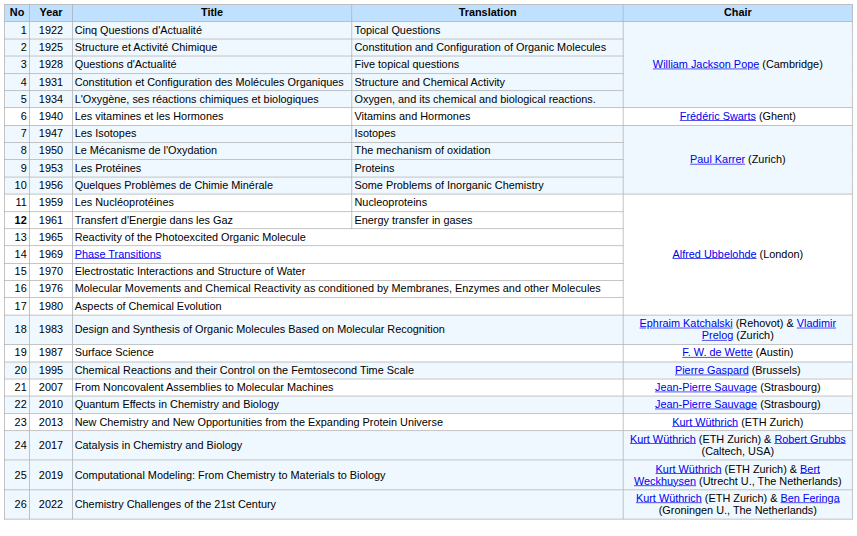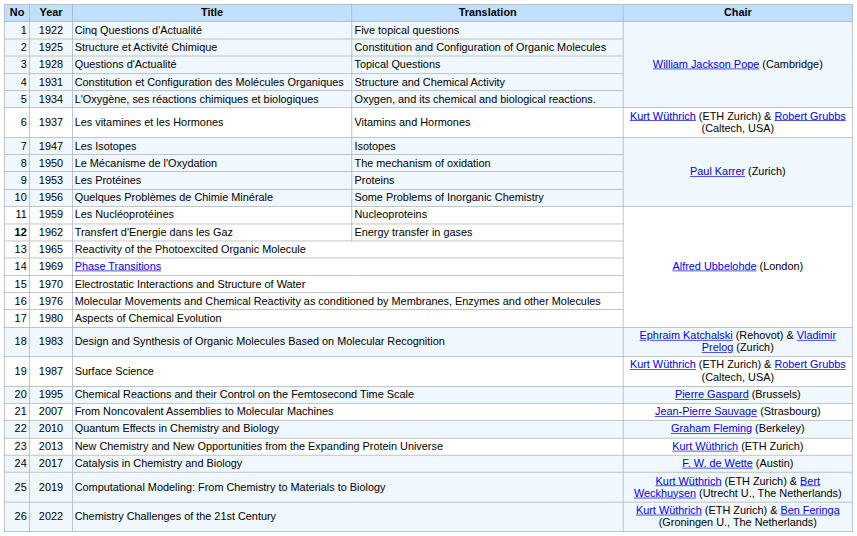 <table align="center"| class="wikitable">
 <tr>
 <th width="3%" style="background-color: #C0E0FF;">No</th>
 <th width="5%" style="background-color: #C0E0FF;">Year</th>
 <th width="33%" style="background-color: #C0E0FF;">Title</th>
 <th width="32%" style="background-color: #C0E0FF;">Translation</th>
 <th width="27%" style="background-color: #C0E0FF;">Chair</th>
 </tr>
 <tr style="background-color: #F0F8FF;">
 <td align="right" style="padding-right:4px;">1</td>
 <td align="center">1922</td>
 <td>Cinq Questions d'Actualité</td>
-<td>Topical Questions</td>
+<td>Five topical questions</td>
 <td align="center" rowspan="5"><a href='#'>William Jackson Pope</a> (Cambridge)</td>
 </tr>
 <tr style="background-color: #F0F8FF;">
 <td align="right" style="padding-right:4px;">2</td>
 <td align="center">1925</td>
 <td>Structure et Activité Chimique</td>
 <td>Constitution and Configuration of Organic Molecules</td>
 </tr>
 <tr style="background-color: #F0F8FF;">
 <td align="right" style="padding-right:4px;">3</td>
 <td align="center">1928</td>
 <td>Questions d'Actualité</td>
-<td>Five topical questions</td>
+<td>Topical Questions</td>
 </tr>
 <tr style="background-color: #F0F8FF;">
 <td align="right" style="padding-right:4px;">4</td>
 <td align="center">1931</td>
 <td>Constitution et Configuration des Molécules Organiques</td>
 <td>Structure and Chemical Activity</td>
 </tr>
 <tr style="background-color: #F0F8FF;">
 <td align="right" style="padding-right:4px;">5</td>
 <td align="center">1934</td>
 <td>L'Oxygène, ses réactions chimiques et biologiques</td>
 <td>Oxygen, and its chemical and biological reactions.</td>
 </tr>
 <tr style="background-color: #FFFFFF;">
 <td align="right" style="padding-right:4px;">6</td>
-<td align="center">1940</td>
+<td align="center">1937</td>
 <td>Les vitamines et les Hormones</td>
 <td>Vitamins and Hormones</td>
-<td align="center"><a href='#'>Frédéric Swarts</a> (Ghent)</td>
+<td align="center"><a href='#'>Kurt Wüthrich</a> (ETH Zurich) & <a href='#'>Robert Grubbs</a> (Caltech, USA)</td>
 </tr>
 <tr style="background-color: #F0F8FF;">
 <td align="right" style="padding-right:4px;">7</td>
 <td align="center">1947</td>
 <td>Les Isotopes</td>
 <td>Isotopes</td>
 <td align="center" rowspan="4"><a href='#'>Paul Karrer</a> (Zurich)</td>
 </tr>
 <tr style="background-color: #F0F8FF;">
 <td align="right" style="padding-right:4px;">8</td>
 <td align="center">1950</td>
 <td>Le Mécanisme de l'Oxydation</td>
 <td>The mechanism of oxidation</td>
 </tr>
 <tr style="background-color: #F0F8FF;">
 <td align="right" style="padding-right:4px;">9</td>
 <td align="center">1953</td>
 <td>Les Protéines</td>
 <td>Proteins</td>
 </tr>
 <tr style="background-color: #F0F8FF;">
 <td align="right" style="padding-right:4px;">10</td>
 <td align="center">1956</td>
 <td>Quelques Problèmes de Chimie Minérale</td>
 <td>Some Problems of Inorganic Chemistry</td>
 </tr>
 <tr style="background-color: #FFFFFF;">
 <td align="right" style="padding-right:4px;">11</td>
 <td align="center">1959</td>
 <td>Les Nucléoprotéines</td>
 <td>Nucleoproteins</td>
 <td align="center" rowspan="7"><a href='#'>Alfred Ubbelohde</a> (London)</td>
 </tr>
 <tr style="background-color: #FFFFFF;">
 <td align="right" style="padding-right:4px;"><strong>12</strong></td>
-<td align="center">1961</td>
+<td align="center">1962</td>
 <td>Transfert d'Energie dans les Gaz</td>
 <td>Energy transfer in gases</td>
 </tr>
 <tr style="background-color: #FFFFFF;">
 <td align="right" style="padding-right:4px;">13</td>
 <td align="center">1965</td>
 <td colspan="2">Reactivity of the Photoexcited Organic Molecule</td>
 </tr>
 <tr style="background-color: #FFFFFF;">
 <td align="right" style="padding-right:4px;">14</td>
 <td align="center">1969</td>
 <td colspan="2"><a href='#'>Phase Transitions</a></td>
 </tr>
 <tr style="background-color: #FFFFFF;">
 <td align="right" style="padding-right:4px;">15</td>
 <td align="center">1970</td>
 <td colspan="2">Electrostatic Interactions and Structure of Water</td>
 </tr>
 <tr style="background-color: #FFFFFF;">
 <td align="right" style="padding-right:4px;">16</td>
 <td align="center">1976</td>
 <td colspan="2">Molecular Movements and Chemical Reactivity as conditioned by Membranes, Enzymes and other Molecules</td>
 </tr>
 <tr style="background-color: #FFFFFF;">
 <td align="right" style="padding-right:4px;">17</td>
 <td align="center">1980</td>
 <td colspan="2">Aspects of Chemical Evolution</td>
 </tr>
 <tr style="background-color: #F0F8FF;">
 <td align="right" style="padding-right:4px;">18</td>
 <td align="center">1983</td>
 <td colspan="2">Design and Synthesis of Organic Molecules Based on Molecular Recognition</td>
 <td align="center"><a href='#'>Ephraim Katchalski</a> (Rehovot) & <a href='#'>Vladimir Prelog</a> (Zurich)</td>
 </tr>
 <tr style="background-color: #FFFFFF;">
 <td align="right" style="padding-right:4px;">19</td>
 <td align="center">1987</td>
 <td colspan="2">Surface Science</td>
-<td align="center"><a href='#'>F. W. de Wette</a> (Austin)</td>
+<td align="center"><a href='#'>Kurt Wüthrich</a> (ETH Zurich) & <a href='#'>Robert Grubbs</a> (Caltech, USA)</td>
 </tr>
 <tr style="background-color: #F0F8FF;">
 <td align="right" style="padding-right:4px;">20</td>
 <td align="center">1995</td>
 <td colspan="2">Chemical Reactions and their Control on the Femtosecond Time Scale</td>
 <td align="center"><a href='#'>Pierre Gaspard</a> (Brussels)</td>
 </tr>
 <tr style="background-color: #FFFFFF;">
 <td align="right" style="padding-right:4px;">21</td>
 <td align="center">2007</td>
 <td colspan="2">From Noncovalent Assemblies to Molecular Machines</td>
 <td align="center"><a href='#'>Jean-Pierre Sauvage</a> (Strasbourg)</td>
 </tr>
 <tr style="background-color: #F0F8FF;">
 <td align="right" style="padding-right:4px;">22</td>
 <td align="center">2010</td>
 <td colspan="2">Quantum Effects in Chemistry and Biology</td>
-<td align="center"><a href='#'>Jean-Pierre Sauvage</a> (Strasbourg)</td>
+<td align="center"><a href='#'>Graham Fleming</a> (Berkeley)</td>
 </tr>
 <tr style="background-color: #FFFFFF;">
 <td align="right" style="padding-right:4px;">23</td>
 <td align="center">2013</td>
 <td colspan="2">New Chemistry and New Opportunities from the Expanding Protein Universe</td>
 <td align="center"><a href='#'>Kurt Wüthrich</a> (ETH Zurich)</td>
 </tr>
 <tr style="background-color: #F0F8FF;">
 <td align="right" style="padding-right:4px;">24</td>
 <td align="center">2017</td>
 <td colspan="2">Catalysis in Chemistry and Biology</td>
-<td align="center"><a href='#'>Kurt Wüthrich</a> (ETH Zurich) & <a href='#'>Robert Grubbs</a> (Caltech, USA)</td>
+<td align="center"><a href='#'>F. W. de Wette</a> (Austin)</td>
 </tr>
 <tr style="background-color: #F0F8FF;">
 <td align="right" style="padding-right:4px;">25</td>
 <td align="center">2019</td>
 <td colspan="2">Computational Modeling: From Chemistry to Materials to Biology</td>
 <td align="center"><a href='#'>Kurt Wüthrich</a> (ETH Zurich) & <a href='#'>Bert Weckhuysen</a> (Utrecht U., The Netherlands)</td>
 </tr>
 <tr style="background-color: #F0F8FF;">
 <td align="right" style="padding-right:4px;">26</td>
 <td align="center">2022</td>
 <td colspan="2">Chemistry Challenges of the 21st Century</td>
 <td align="center"><a href='#'>Kurt Wüthrich</a> (ETH Zurich) & <a href='#'>Ben Feringa</a> (Groningen U., The Netherlands)</td>
 </tr>
 </table>
